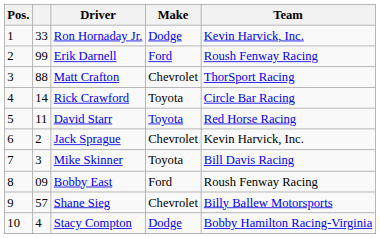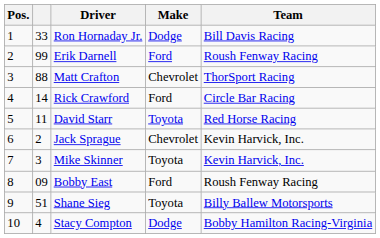 <table class="wikitable" style="font-size: 95%;">
 <tr>
 <th>Pos.</th>
 <th></th>
 <th>Driver</th>
 <th>Make</th>
 <th>Team</th>
 </tr>
 <tr>
 <td>1</td>
 <td>33</td>
 <td><a href='#'>Ron Hornaday Jr.</a></td>
 <td><a href='#'>Dodge</a></td>
-<td><a href='#'>Kevin Harvick, Inc.</a></td>
+<td><a href='#'>Bill Davis Racing</a></td>
 </tr>
 <tr>
 <td>2</td>
 <td>99</td>
 <td><a href='#'>Erik Darnell</a></td>
 <td><a href='#'>Ford</a></td>
 <td><a href='#'>Roush Fenway Racing</a></td>
 </tr>
 <tr>
 <td>3</td>
 <td>88</td>
 <td><a href='#'>Matt Crafton</a></td>
 <td>Chevrolet</td>
 <td><a href='#'>ThorSport Racing</a></td>
 </tr>
 <tr>
 <td>4</td>
 <td>14</td>
 <td><a href='#'>Rick Crawford</a></td>
-<td>Toyota</td>
+<td>Ford</td>
 <td><a href='#'>Circle Bar Racing</a></td>
 </tr>
 <tr>
 <td>5</td>
 <td>11</td>
 <td><a href='#'>David Starr</a></td>
 <td><a href='#'>Toyota</a></td>
 <td><a href='#'>Red Horse Racing</a></td>
 </tr>
 <tr>
 <td>6</td>
 <td>2</td>
 <td><a href='#'>Jack Sprague</a></td>
 <td>Chevrolet</td>
 <td>Kevin Harvick, Inc.</td>
 </tr>
 <tr>
 <td>7</td>
 <td>3</td>
 <td><a href='#'>Mike Skinner</a></td>
 <td>Toyota</td>
-<td><a href='#'>Bill Davis Racing</a></td>
+<td><a href='#'>Kevin Harvick, Inc.</a></td>
 </tr>
 <tr>
 <td>8</td>
 <td>09</td>
 <td><a href='#'>Bobby East</a></td>
 <td>Ford</td>
 <td>Roush Fenway Racing</td>
 </tr>
 <tr>
 <td>9</td>
-<td>57</td>
+<td>51</td>
 <td><a href='#'>Shane Sieg</a></td>
-<td>Chevrolet</td>
+<td>Toyota</td>
 <td><a href='#'>Billy Ballew Motorsports</a></td>
 </tr>
 <tr>
 <td>10</td>
 <td>4</td>
 <td><a href='#'>Stacy Compton</a></td>
 <td><a href='#'>Dodge</a></td>
 <td><a href='#'>Bobby Hamilton Racing-Virginia</a></td>
 </tr>
 </table>
